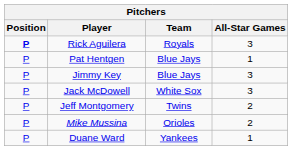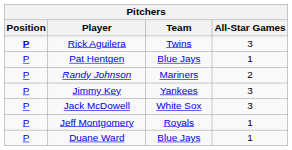 <table class="wikitable" style="font-size: 100%; text-align:center;">
 <tr>
 <th colspan="4">Pitchers</th>
 </tr>
 <tr>
 <th>Position</th>
 <th width="150">Player</th>
 <th width="100">Team</th>
 <th>All-Star Games</th>
 </tr>
 <tr>
 <td><strong><a href='#'>P</a></strong></td>
 <td><a href='#'>Rick Aguilera</a></td>
-<td><a href='#'>Royals</a></td>
+<td><a href='#'>Twins</a></td>
 <td>3</td>
 </tr>
 <tr>
 <td><a href='#'>P</a></td>
 <td><a href='#'>Pat Hentgen</a></td>
 <td><a href='#'>Blue Jays</a></td>
 <td>1</td>
 </tr>
 <tr>
 <td><a href='#'>P</a></td>
+<td><em><a href='#'>Randy Johnson</a></em></td>
+<td><a href='#'>Mariners</a></td>
+<td>2</td>
+</tr>
+<tr>
+<td><a href='#'>P</a></td>
 <td><a href='#'>Jimmy Key</a></td>
-<td><a href='#'>Blue Jays</a></td>
+<td><a href='#'>Yankees</a></td>
 <td>3</td>
 </tr>
 <tr>
 <td><a href='#'>P</a></td>
 <td><a href='#'>Jack McDowell</a></td>
 <td><a href='#'>White Sox</a></td>
 <td>3</td>
 </tr>
 <tr>
 <td><a href='#'>P</a></td>
 <td><a href='#'>Jeff Montgomery</a></td>
-<td><a href='#'>Twins</a></td>
-<td>2</td>
-</tr>
-<tr>
-<td><a href='#'>P</a></td>
-<td><em><a href='#'>Mike Mussina</a></em></td>
-<td><a href='#'>Orioles</a></td>
-<td>2</td>
+<td><a href='#'>Royals</a></td>
+<td>1</td>
 </tr>
 <tr>
 <td><a href='#'>P</a></td>
 <td><a href='#'>Duane Ward</a></td>
-<td><a href='#'>Yankees</a></td>
+<td><a href='#'>Blue Jays</a></td>
 <td>1</td>
 </tr>
 </table>
